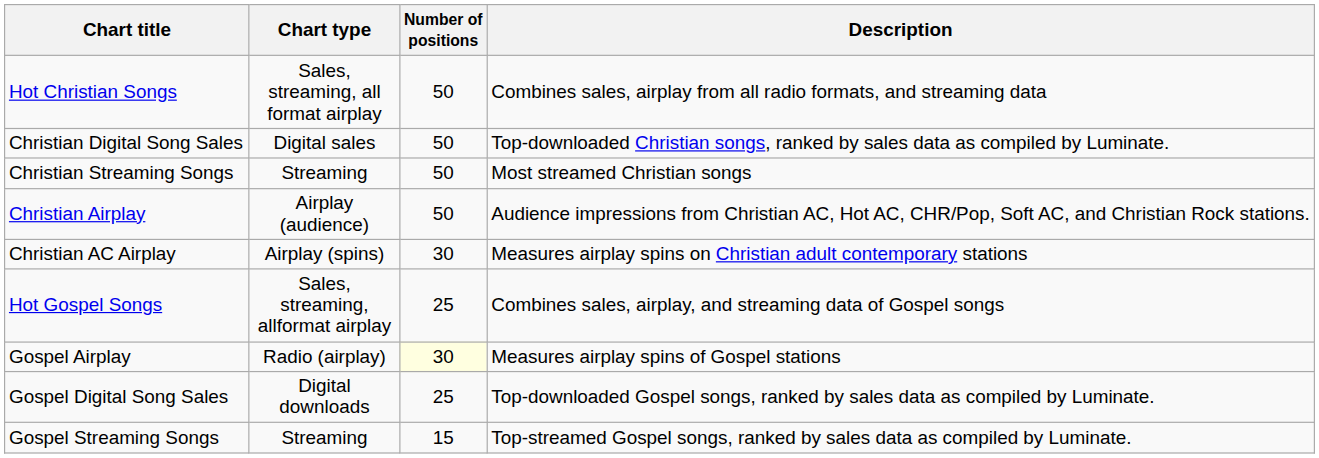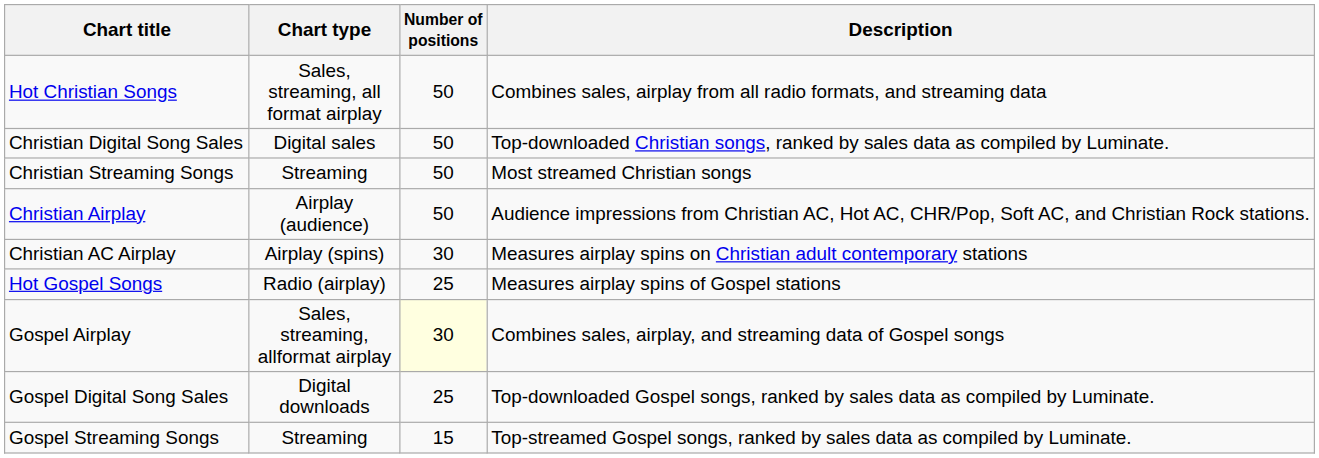 <table class="wikitable sortable">
 <tr>
 <th width=200>Chart title</th>
 <th width=120>Chart type</th>
 <th><small>Number of<br>positions</small></th>
 <th class="unsortable">Description</th>
 </tr>
 <tr>
 <td><a href='#'>Hot Christian Songs</a></td>
 <td align=center>Sales, streaming, all format airplay</td>
 <td align=center>50</td>
 <td>Combines sales, airplay from all radio formats, and streaming data</td>
 </tr>
 <tr>
 <td>Christian Digital Song Sales</td>
 <td align=center>Digital sales</td>
 <td align=center>50</td>
 <td>Top-downloaded <a href='#'>Christian songs</a>, ranked by sales data as compiled by Luminate.</td>
 </tr>
 <tr>
 <td>Christian Streaming Songs</td>
 <td align=center>Streaming</td>
 <td align=center>50</td>
 <td>Most streamed Christian songs</td>
 </tr>
 <tr>
 <td><a href='#'>Christian Airplay</a></td>
 <td align=center>Airplay (audience)</td>
 <td align=center>50</td>
 <td>Audience impressions from Christian AC, Hot AC, CHR/Pop, Soft AC, and Christian Rock stations.</td>
 </tr>
 <tr>
 <td>Christian AC Airplay</td>
 <td align=center>Airplay (spins)</td>
 <td align=center>30</td>
 <td>Measures airplay spins on <a href='#'>Christian adult contemporary</a> stations</td>
 </tr>
 <tr>
 <td><a href='#'>Hot Gospel Songs</a></td>
-<td align=center>Sales, streaming, allformat airplay</td>
+<td align=center>Radio (airplay)</td>
 <td align=center>25</td>
-<td>Combines sales, airplay, and streaming data of Gospel songs</td>
+<td>Measures airplay spins of Gospel stations</td>
 </tr>
 <tr>
 <td>Gospel Airplay</td>
-<td align=center>Radio (airplay)</td>
+<td align=center>Sales, streaming, allformat airplay</td>
 <td align=center style="background: lightyellow;">30</td>
-<td>Measures airplay spins of Gospel stations</td>
+<td>Combines sales, airplay, and streaming data of Gospel songs</td>
 </tr>
 <tr>
 <td>Gospel Digital Song Sales</td>
 <td align=center>Digital downloads</td>
 <td align=center>25</td>
 <td>Top-downloaded Gospel songs, ranked by sales data as compiled by Luminate.</td>
 </tr>
 <tr>
 <td>Gospel Streaming Songs</td>
 <td align=center>Streaming</td>
 <td align=center>15</td>
 <td>Top-streamed Gospel songs, ranked by sales data as compiled by Luminate.</td>
 </tr>
 </table>
